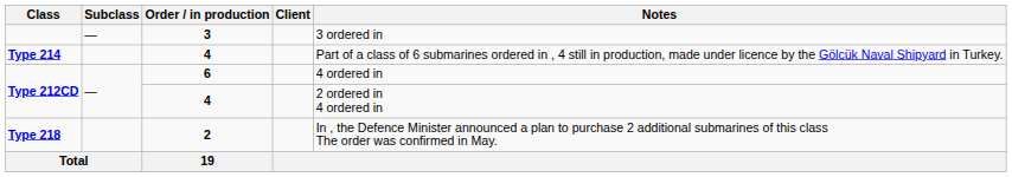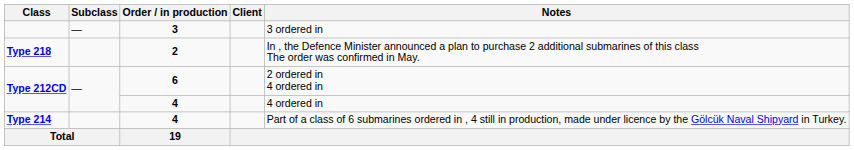 <table class="wikitable">
 <tr>
 <th>Class</th>
 <th>Subclass</th>
 <th>Order / in production</th>
 <th>Client</th>
 <th>Notes</th>
 </tr>
 <tr>
 <td><strong></strong></td>
 <td>—</td>
 <td style="text-align: center;"><strong>3</strong></td>
 <td></td>
 <td>3 ordered in </td>
 </tr>
 <tr>
+<td><strong><a href='#'>Type 218</a></strong></td>
+<td></td>
+<td style="text-align: center;"><strong>2</strong></td>
+<td></td>
+<td>In , the Defence Minister announced a plan to purchase 2 additional submarines of this class<br>The order was confirmed in May.</td>
+</tr>
+<tr>
+<td rowspan="2"><a href='#'><strong>Type 212CD</strong></a></td>
+<td rowspan="2">—</td>
+<td style="text-align: center;"><strong>6</strong></td>
+<td></td>
+<td>2 ordered in <br>4 ordered in </td>
+</tr>
+<tr>
+<td style="text-align: center;"><strong>4</strong></td>
+<td></td>
+<td>4 ordered in </td>
+</tr>
+<tr>
 <td><strong><a href='#'>Type 214</a></strong></td>
 <td></td>
 <td style="text-align: center;"><strong>4</strong></td>
 <td></td>
 <td>Part of a class of 6 submarines ordered in , 4 still in production, made under licence by the <a href='#'>Gölcük Naval Shipyard</a> in Turkey.</td>
 </tr>
 <tr>
-<td rowspan="2"><a href='#'><strong>Type 212CD</strong></a></td>
-<td rowspan="2">—</td>
-<td style="text-align: center;"><strong>6</strong></td>
-<td></td>
-<td>4 ordered in </td>
-</tr>
-<tr>
-<td style="text-align: center;"><strong>4</strong></td>
-<td></td>
-<td>2 ordered in <br>4 ordered in </td>
-</tr>
-<tr>
-<td><strong><a href='#'>Type 218</a></strong></td>
-<td></td>
-<td style="text-align: center;"><strong>2</strong></td>
-<td></td>
-<td>In , the Defence Minister announced a plan to purchase 2 additional submarines of this class<br>The order was confirmed in May.</td>
-</tr>
-<tr>
 <th colspan="2">Total</th>
 <th style="text-align: center;">19</th>
 <th colspan="2"></th>
 </tr>
 </table>
